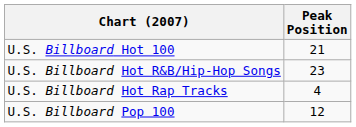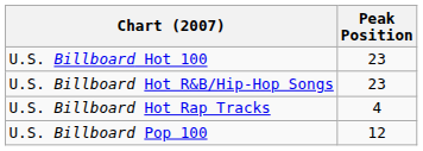 <table class="wikitable">
 <tr>
 <th>Chart (2007)</th>
 <th>Peak<br>Position</th>
 </tr>
 <tr>
 <td>U.S. <a href='#'><em>Billboard</em> Hot 100</a></td>
-<td align="center">21</td>
+<td align="center">23</td>
 </tr>
 <tr>
 <td>U.S. <em>Billboard</em> <a href='#'>Hot R&B/Hip-Hop Songs</a></td>
 <td align="center">23</td>
 </tr>
 <tr>
 <td>U.S. <em>Billboard</em> <a href='#'>Hot Rap Tracks</a></td>
 <td align="center">4</td>
 </tr>
 <tr>
 <td>U.S. <em>Billboard</em> <a href='#'>Pop 100</a></td>
 <td align="center">12</td>
 </tr>
 </table>
